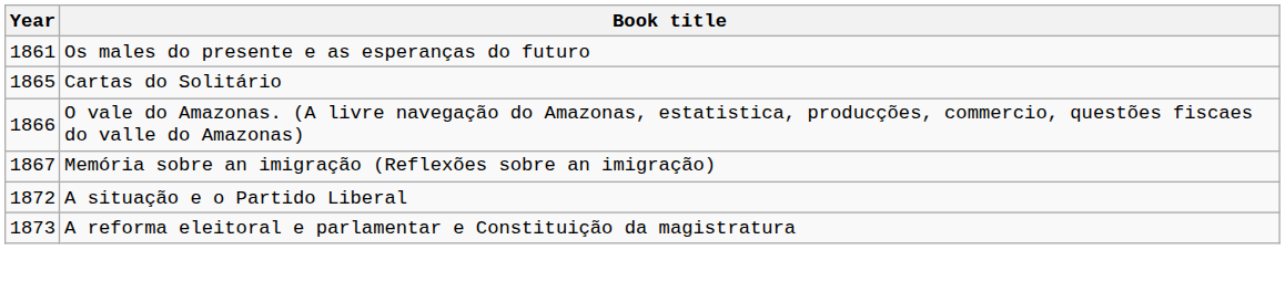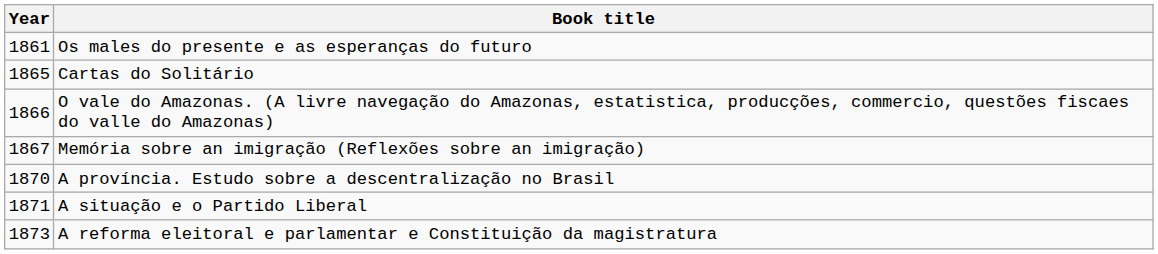 <table class="wikitable sortable">
 <tr>
 <th>Year</th>
 <th>Book title</th>
 </tr>
 <tr>
 <td>1861</td>
 <td>Os males do presente e as esperanças do futuro</td>
 </tr>
 <tr>
 <td>1865</td>
 <td>Cartas do Solitário</td>
 </tr>
 <tr>
 <td>1866</td>
 <td>O vale do Amazonas. (A livre navegação do Amazonas, estatistica, producções, commercio, questões fiscaes do valle do Amazonas)</td>
 </tr>
 <tr>
 <td>1867</td>
 <td>Memória sobre an imigração (Reflexões sobre an imigração)</td>
 </tr>
 <tr>
-<td>1872</td>
+<td>1870</td>
+<td>A província. Estudo sobre a descentralização no Brasil</td>
+</tr>
+<tr>
+<td>1871</td>
 <td>A situação e o Partido Liberal</td>
 </tr>
 <tr>
 <td>1873</td>
 <td>A reforma eleitoral e parlamentar e Constituição da magistratura</td>
 </tr>
 </table>
